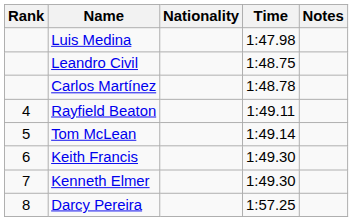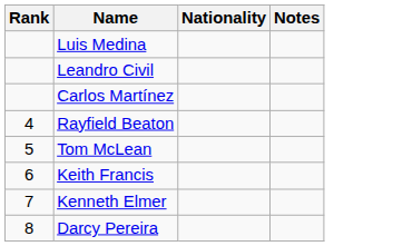 <table class="wikitable sortable" style="text-align:center">
 <tr>
 <th>Rank</th>
 <th>Name</th>
 <th>Nationality</th>
-<th>Time</th>
 <th>Notes</th>
 </tr>
 <tr>
 <td></td>
 <td align=left><a href='#'>Luis Medina</a></td>
 <td align=left></td>
-<td>1:47.98</td>
 <td></td>
 </tr>
 <tr>
 <td></td>
 <td align=left><a href='#'>Leandro Civil</a></td>
 <td align=left></td>
-<td>1:48.75</td>
 <td></td>
 </tr>
 <tr>
 <td></td>
 <td align=left><a href='#'>Carlos Martínez</a></td>
 <td align=left></td>
-<td>1:48.78</td>
 <td></td>
 </tr>
 <tr>
 <td>4</td>
 <td align=left><a href='#'>Rayfield Beaton</a></td>
 <td align=left></td>
-<td>1:49.11</td>
 <td></td>
 </tr>
 <tr>
 <td>5</td>
 <td align=left><a href='#'>Tom McLean</a></td>
 <td align=left></td>
-<td>1:49.14</td>
 <td></td>
 </tr>
 <tr>
 <td>6</td>
 <td align=left><a href='#'>Keith Francis</a></td>
 <td align=left></td>
-<td>1:49.30</td>
 <td></td>
 </tr>
 <tr>
 <td>7</td>
 <td align=left><a href='#'>Kenneth Elmer</a></td>
 <td align=left></td>
-<td>1:49.30</td>
 <td></td>
 </tr>
 <tr>
 <td>8</td>
 <td align=left><a href='#'>Darcy Pereira</a></td>
 <td align=left></td>
-<td>1:57.25</td>
 <td></td>
 </tr>
 </table>
